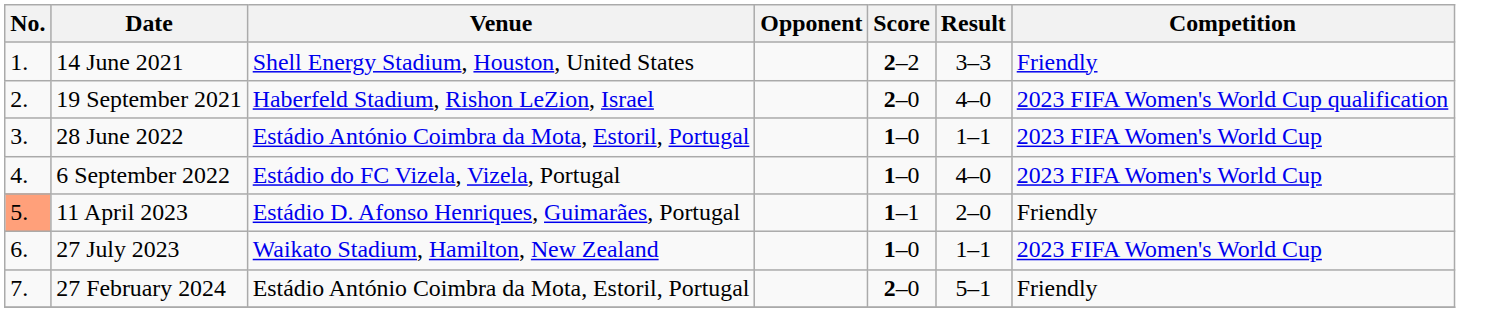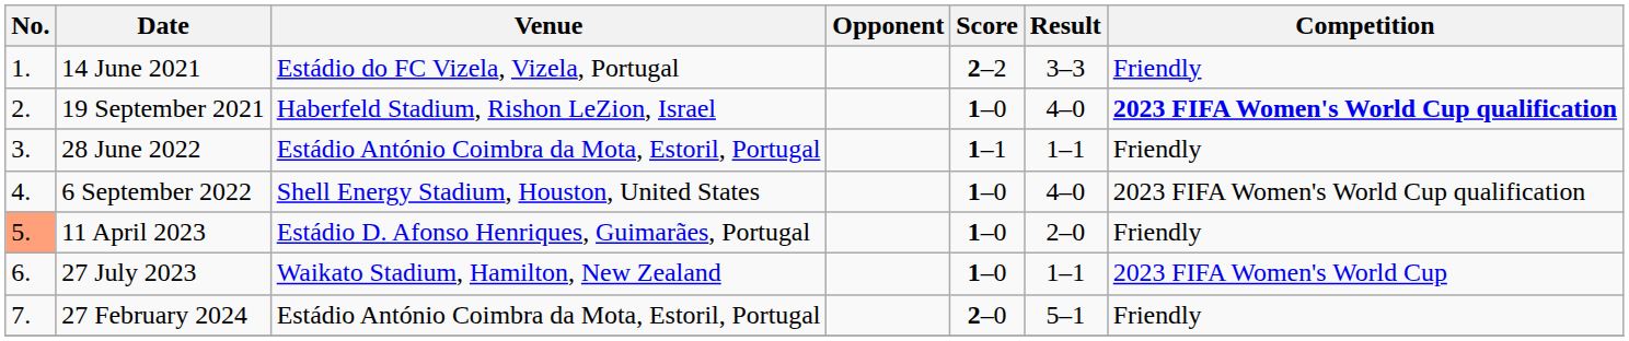 <table class="wikitable">
 <tr>
 <th>No.</th>
 <th>Date</th>
 <th>Venue</th>
 <th>Opponent</th>
 <th>Score</th>
 <th>Result</th>
 <th>Competition</th>
 </tr>
 <tr>
 <td>1.</td>
 <td>14 June 2021</td>
-<td><a href='#'>Shell Energy Stadium</a>, <a href='#'>Houston</a>, United States</td>
+<td><a href='#'>Estádio do FC Vizela</a>, <a href='#'>Vizela</a>, Portugal</td>
 <td></td>
 <td align=center><strong>2</strong>–2</td>
 <td align=center>3–3</td>
 <td><a href='#'>Friendly</a></td>
 </tr>
 <tr>
 <td>2.</td>
 <td>19 September 2021</td>
 <td><a href='#'>Haberfeld Stadium</a>, <a href='#'>Rishon LeZion</a>, <a href='#'>Israel</a></td>
 <td></td>
-<td align=center><strong>2</strong>–0</td>
+<td align=center><strong>1</strong>–0</td>
 <td align=center>4–0</td>
-<td><a href='#'>2023 FIFA Women's World Cup qualification</a></td>
+<td><strong><a href='#'>2023 FIFA Women's World Cup qualification</a></strong></td>
 </tr>
 <tr>
 <td>3.</td>
 <td>28 June 2022</td>
 <td><a href='#'>Estádio António Coimbra da Mota</a>, <a href='#'>Estoril</a>, <a href='#'>Portugal</a></td>
 <td></td>
-<td align=center><strong>1</strong>–0</td>
+<td align=center><strong>1</strong>–1</td>
 <td align=center>1–1</td>
-<td><a href='#'>2023 FIFA Women's World Cup</a></td>
+<td>Friendly</td>
 </tr>
 <tr>
 <td>4.</td>
 <td>6 September 2022</td>
-<td><a href='#'>Estádio do FC Vizela</a>, <a href='#'>Vizela</a>, Portugal</td>
+<td><a href='#'>Shell Energy Stadium</a>, <a href='#'>Houston</a>, United States</td>
 <td></td>
 <td align=center><strong>1</strong>–0</td>
 <td align=center>4–0</td>
-<td><a href='#'>2023 FIFA Women's World Cup</a></td>
+<td>2023 FIFA Women's World Cup qualification</td>
 </tr>
 <tr>
 <td style="background: lightsalmon;">5.</td>
 <td>11 April 2023</td>
 <td><a href='#'>Estádio D. Afonso Henriques</a>, <a href='#'>Guimarães</a>, Portugal</td>
 <td></td>
-<td align=center><strong>1</strong>–1</td>
+<td align=center><strong>1</strong>–0</td>
 <td align=center>2–0</td>
 <td>Friendly</td>
 </tr>
 <tr>
 <td>6.</td>
 <td>27 July 2023</td>
 <td><a href='#'>Waikato Stadium</a>, <a href='#'>Hamilton</a>, <a href='#'>New Zealand</a></td>
 <td></td>
 <td align=center><strong>1</strong>–0</td>
 <td align=center>1–1</td>
 <td><a href='#'>2023 FIFA Women's World Cup</a></td>
 </tr>
 <tr>
 <td>7.</td>
 <td>27 February 2024</td>
 <td>Estádio António Coimbra da Mota, Estoril, Portugal</td>
 <td></td>
 <td align=center><strong>2</strong>–0</td>
 <td align=center>5–1</td>
 <td>Friendly</td>
 </tr>
 <tr>
 </tr>
 </table>
